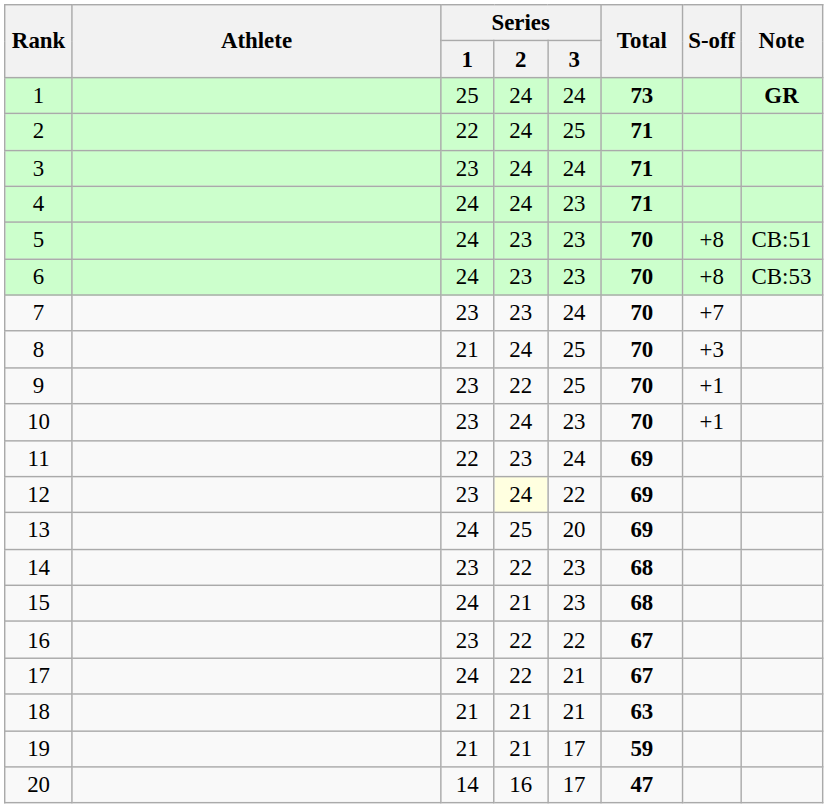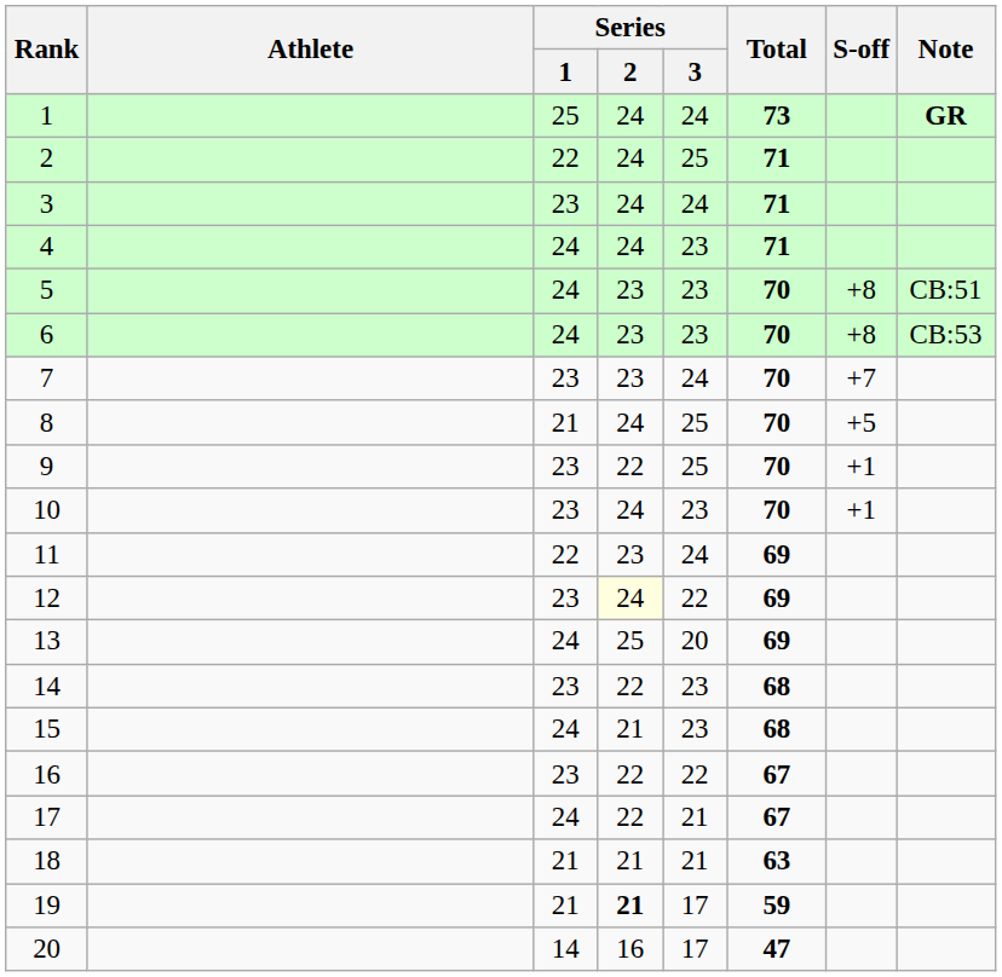 <table class="wikitable" style="text-align:center">
 <tr>
 <th rowspan=2 width=40>Rank</th>
 <th rowspan=2 width=250>Athlete</th>
 <th colspan=3>Series</th>
 <th rowspan=2 width=50>Total</th>
 <th rowspan="2">S-off</th>
 <th rowspan=2 width=50>Note</th>
 </tr>
 <tr>
 <th width=30>1</th>
 <th width=30>2</th>
 <th width=30>3</th>
 </tr>
 <tr bgcolor=ccffcc>
 <td>1</td>
 <td align=left></td>
 <td>25</td>
 <td>24</td>
 <td>24</td>
 <td><strong>73</strong></td>
 <td></td>
 <td><strong>GR</strong></td>
 </tr>
 <tr bgcolor=ccffcc>
 <td>2</td>
 <td align=left></td>
 <td>22</td>
 <td>24</td>
 <td>25</td>
 <td><strong>71</strong></td>
 <td></td>
 <td></td>
 </tr>
 <tr bgcolor=ccffcc>
 <td>3</td>
 <td align=left></td>
 <td>23</td>
 <td>24</td>
 <td>24</td>
 <td><strong>71</strong></td>
 <td></td>
 <td></td>
 </tr>
 <tr bgcolor=ccffcc>
 <td>4</td>
 <td align=left></td>
 <td>24</td>
 <td>24</td>
 <td>23</td>
 <td><strong>71</strong></td>
 <td></td>
 <td></td>
 </tr>
 <tr bgcolor=ccffcc>
 <td>5</td>
 <td align=left></td>
 <td>24</td>
 <td>23</td>
 <td>23</td>
 <td><strong>70</strong></td>
 <td>+8</td>
 <td>CB:51</td>
 </tr>
 <tr bgcolor=ccffcc>
 <td>6</td>
 <td align=left></td>
 <td>24</td>
 <td>23</td>
 <td>23</td>
 <td><strong>70</strong></td>
 <td>+8</td>
 <td>CB:53</td>
 </tr>
 <tr>
 <td>7</td>
 <td align=left></td>
 <td>23</td>
 <td>23</td>
 <td>24</td>
 <td><strong>70</strong></td>
 <td>+7</td>
 <td></td>
 </tr>
 <tr>
 <td>8</td>
 <td align=left></td>
 <td>21</td>
 <td>24</td>
 <td>25</td>
 <td><strong>70</strong></td>
-<td>+3</td>
+<td>+5</td>
 <td></td>
 </tr>
 <tr>
 <td>9</td>
 <td align=left></td>
 <td>23</td>
 <td>22</td>
 <td>25</td>
 <td><strong>70</strong></td>
 <td>+1</td>
 <td></td>
 </tr>
 <tr>
 <td>10</td>
 <td align=left></td>
 <td>23</td>
 <td>24</td>
 <td>23</td>
 <td><strong>70</strong></td>
 <td>+1</td>
 <td></td>
 </tr>
 <tr>
 <td>11</td>
 <td align=left></td>
 <td>22</td>
 <td>23</td>
 <td>24</td>
 <td><strong>69</strong></td>
 <td></td>
 <td></td>
 </tr>
 <tr>
 <td>12</td>
 <td align=left></td>
 <td>23</td>
 <td style="background: lightyellow;">24</td>
 <td>22</td>
 <td><strong>69</strong></td>
 <td></td>
 <td></td>
 </tr>
 <tr>
 <td>13</td>
 <td align=left></td>
 <td>24</td>
 <td>25</td>
 <td>20</td>
 <td><strong>69</strong></td>
 <td></td>
 <td></td>
 </tr>
 <tr>
 <td>14</td>
 <td align=left></td>
 <td>23</td>
 <td>22</td>
 <td>23</td>
 <td><strong>68</strong></td>
 <td></td>
 <td></td>
 </tr>
 <tr>
 <td>15</td>
 <td align=left></td>
 <td>24</td>
 <td>21</td>
 <td>23</td>
 <td><strong>68</strong></td>
 <td></td>
 <td></td>
 </tr>
 <tr>
 <td>16</td>
 <td align=left></td>
 <td>23</td>
 <td>22</td>
 <td>22</td>
 <td><strong>67</strong></td>
 <td></td>
 <td></td>
 </tr>
 <tr>
 <td>17</td>
 <td align=left></td>
 <td>24</td>
 <td>22</td>
 <td>21</td>
 <td><strong>67</strong></td>
 <td></td>
 <td></td>
 </tr>
 <tr>
 <td>18</td>
 <td align=left></td>
 <td>21</td>
 <td>21</td>
 <td>21</td>
 <td><strong>63</strong></td>
 <td></td>
 <td></td>
 </tr>
 <tr>
 <td>19</td>
 <td align=left></td>
 <td>21</td>
-<td>21</td>
+<td><strong>21</strong></td>
 <td>17</td>
 <td><strong>59</strong></td>
 <td></td>
 <td></td>
 </tr>
 <tr>
 <td>20</td>
 <td align=left></td>
 <td>14</td>
 <td>16</td>
 <td>17</td>
 <td><strong>47</strong></td>
 <td></td>
 <td></td>
 </tr>
 </table>
